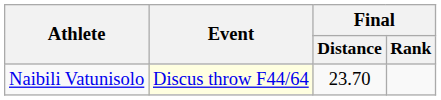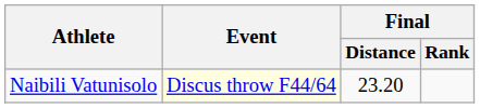 <table class="wikitable" style="font-size:90%; text-align:center">
 <tr>
 <th rowspan=2>Athlete</th>
 <th rowspan=2>Event</th>
 <th colspan=2>Final</th>
 </tr>
 <tr style="font-size:95%">
 <th>Distance</th>
 <th>Rank</th>
 </tr>
 <tr>
 <td align=left><a href='#'>Naibili Vatunisolo</a></td>
 <td align=left style="background: lightyellow;"><a href='#'>Discus throw F44/64</a></td>
-<td>23.70</td>
+<td>23.20</td>
 <td></td>
 </tr>
 </table>
